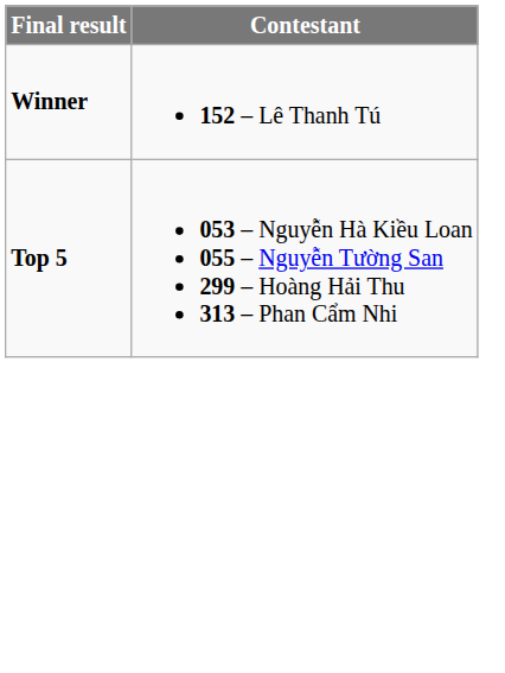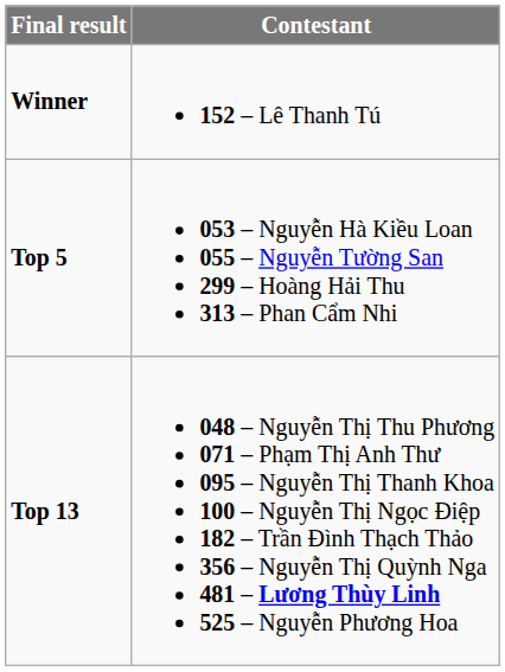 <table class="wikitable sortable" style="font-size: 95%;">
 <tr>
 <th style="background-color:#787878;color:#FFFFFF;">Final result</th>
 <th style="background-color:#787878;color:#FFFFFF;">Contestant</th>
 </tr>
 <tr>
 <td><strong>Winner</strong></td>
 <td><br><ul><li><strong>152</strong> – Lê Thanh Tú</li></ul></td>
 </tr>
 <tr>
 <td><strong>Top 5</strong></td>
 <td><br><ul><li><strong>053</strong> – Nguyễn Hà Kiều Loan</li><li><strong>055</strong> – <a href='#'>Nguyễn Tường San</a></li><li><strong>299</strong> – Hoàng Hải Thu</li><li><strong>313</strong> – Phan Cẩm Nhi</li></ul></td>
 </tr>
+<tr>
+<td><strong>Top 13</strong></td>
+<td><br><ul><li><strong>048</strong> – Nguyễn Thị Thu Phương</li><li><strong>071</strong> – Phạm Thị Anh Thư</li><li><strong>095</strong> – Nguyễn Thị Thanh Khoa</li><li><strong>100</strong> – Nguyễn Thị Ngọc Điệp</li><li><strong>182</strong> – Trần Đình Thạch Thảo</li><li><strong>356</strong> – Nguyễn Thị Quỳnh Nga</li><li><strong>481</strong> – <strong><a href='#'>Lương Thùy Linh</a></strong></li><li><strong>525</strong> – Nguyễn Phương Hoa</li></ul></td>
+</tr>
 </table>
